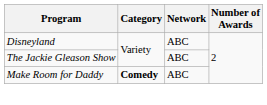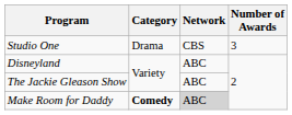 <table class="wikitable">
 <tr>
 <th>Program</th>
 <th>Category</th>
 <th>Network</th>
 <th>Number of<br>Awards</th>
+</tr>
+<tr>
+<td><em>Studio One</em></td>
+<td>Drama</td>
+<td>CBS</td>
+<td>3</td>
 </tr>
 <tr>
 <td><em>Disneyland</em></td>
 <td rowspan="2">Variety</td>
 <td>ABC</td>
 <td rowspan="3">2</td>
 </tr>
 <tr>
 <td><em>The Jackie Gleason Show</em></td>
 <td>ABC</td>
 </tr>
 <tr>
 <td><em>Make Room for Daddy</em></td>
 <td><strong>Comedy</strong></td>
-<td>ABC</td>
+<td style="background: lightgrey;">ABC</td>
 </tr>
 </table>
